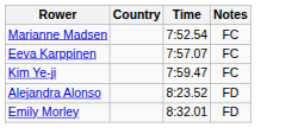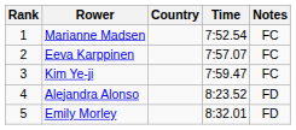 <table class="wikitable" style="text-align:center">
 <tr>
+<th>Rank</th>
 <th>Rower</th>
 <th>Country</th>
 <th>Time</th>
 <th>Notes</th>
 </tr>
 <tr>
+<td>1</td>
 <td align="left"><a href='#'>Marianne Madsen</a></td>
 <td align="left"></td>
 <td>7:52.54</td>
 <td>FC</td>
 </tr>
 <tr>
+<td>2</td>
 <td align="left"><a href='#'>Eeva Karppinen</a></td>
 <td align="left"></td>
 <td>7:57.07</td>
 <td>FC</td>
 </tr>
 <tr>
+<td>3</td>
 <td align="left"><a href='#'>Kim Ye-ji</a></td>
 <td align="left"></td>
 <td>7:59.47</td>
 <td>FC</td>
 </tr>
 <tr>
+<td>4</td>
 <td align="left"><a href='#'>Alejandra Alonso</a></td>
 <td align="left"></td>
 <td>8:23.52</td>
 <td>FD</td>
 </tr>
 <tr>
+<td>5</td>
 <td align="left"><a href='#'>Emily Morley</a></td>
 <td align="left"></td>
 <td>8:32.01</td>
 <td>FD</td>
 </tr>
 </table>
